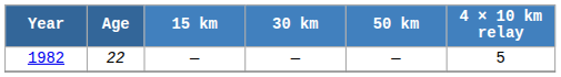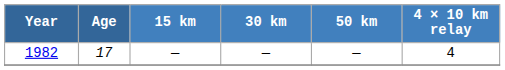 <table class="wikitable" style="font-size:95%; text-align:center; border:grey solid 1px; border-collapse:collapse; background:#ffffff;">
 <tr>
 <th style="background-color:#369; color:white; width:60px;"> Year </th>
 <th style="background-color:#369; color:white; width:40px;"> Age </th>
 <th style="background-color:#4180be; color:white; width:75px;"> 15 km </th>
 <th style="background-color:#4180be; color:white; width:75px;"> 30 km </th>
 <th style="background-color:#4180be; color:white; width:75px;"> 50 km </th>
 <th style="background-color:#4180be; color:white; width:75px;"> 4 × 10 km <br> relay </th>
 </tr>
 <tr>
 <td><a href='#'>1982</a></td>
-<td><em>22</em></td>
+<td><em>17</em></td>
 <td>—</td>
 <td>—</td>
 <td>—</td>
-<td>5</td>
+<td>4</td>
 </tr>
 <tr>
 </tr>
 </table>
